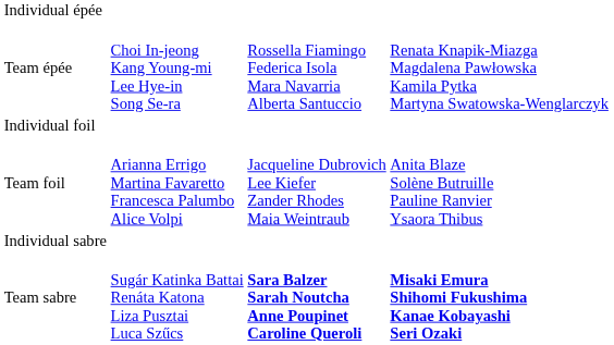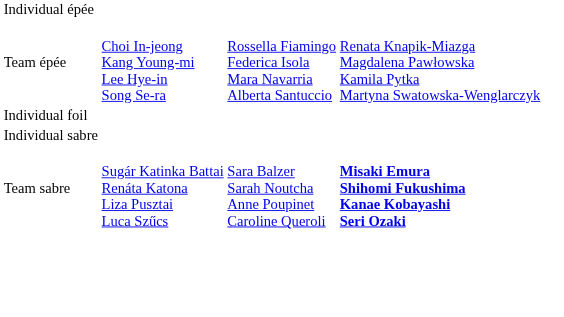 <table>
 <tr>
 <td rowspan=2>Individual épée<br></td>
 <td rowspan=2></td>
 <td rowspan=2></td>
 <td></td>
 </tr>
 <tr>
 <td></td>
 </tr>
 <tr>
 <td>Team épée<br></td>
 <td><br><a href='#'>Choi In-jeong</a><br><a href='#'>Kang Young-mi</a><br><a href='#'>Lee Hye-in</a><br><a href='#'>Song Se-ra</a></td>
 <td><br><a href='#'>Rossella Fiamingo</a><br><a href='#'>Federica Isola</a><br><a href='#'>Mara Navarria</a><br><a href='#'>Alberta Santuccio</a></td>
 <td><br><a href='#'>Renata Knapik-Miazga</a><br><a href='#'>Magdalena Pawłowska</a><br><a href='#'>Kamila Pytka</a><br><a href='#'>Martyna Swatowska-Wenglarczyk</a></td>
 </tr>
 <tr>
 <td rowspan=2>Individual foil<br></td>
 <td rowspan=2></td>
 <td rowspan=2></td>
 <td></td>
 </tr>
 <tr>
 <td></td>
 </tr>
 <tr>
-<td>Team foil<br></td>
-<td><br><a href='#'>Arianna Errigo</a><br><a href='#'>Martina Favaretto</a><br><a href='#'>Francesca Palumbo</a><br><a href='#'>Alice Volpi</a></td>
-<td><br><a href='#'>Jacqueline Dubrovich</a><br><a href='#'>Lee Kiefer</a><br><a href='#'>Zander Rhodes</a><br><a href='#'>Maia Weintraub</a></td>
-<td><br><a href='#'>Anita Blaze</a><br><a href='#'>Solène Butruille</a><br><a href='#'>Pauline Ranvier</a><br><a href='#'>Ysaora Thibus</a></td>
-</tr>
-<tr>
 <td rowspan=2>Individual sabre<br></td>
 <td rowspan=2></td>
 <td rowspan=2></td>
 <td></td>
 </tr>
 <tr>
 <td></td>
 </tr>
 <tr>
 <td>Team sabre<br></td>
 <td><br><a href='#'>Sugár Katinka Battai</a><br><a href='#'>Renáta Katona</a><br><a href='#'>Liza Pusztai</a><br><a href='#'>Luca Szűcs</a></td>
-<td><strong><br><a href='#'>Sara Balzer</a><br><a href='#'>Sarah Noutcha</a><br><a href='#'>Anne Poupinet</a><br><a href='#'>Caroline Queroli</a></strong></td>
+<td><br><a href='#'>Sara Balzer</a><br><a href='#'>Sarah Noutcha</a><br><a href='#'>Anne Poupinet</a><br><a href='#'>Caroline Queroli</a></td>
 <td><strong><br><a href='#'>Misaki Emura</a><br><a href='#'>Shihomi Fukushima</a><br><a href='#'>Kanae Kobayashi</a><br><a href='#'>Seri Ozaki</a></strong></td>
 </tr>
 </table>
